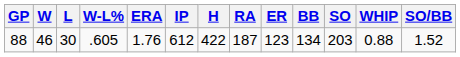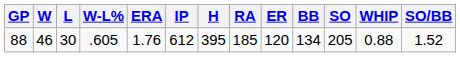 <table class="wikitable">
 <tr>
 <th><a href='#'>GP</a></th>
 <th><a href='#'>W</a></th>
 <th><a href='#'>L</a></th>
 <th><a href='#'>W-L%</a></th>
 <th><a href='#'>ERA</a></th>
 <th><a href='#'>IP</a></th>
 <th><a href='#'>H</a></th>
 <th><a href='#'>RA</a></th>
 <th><a href='#'>ER</a></th>
 <th><a href='#'>BB</a></th>
 <th><a href='#'>SO</a></th>
 <th><a href='#'>WHIP</a></th>
 <th><a href='#'>SO/BB</a></th>
 </tr>
 <tr align=center>
 <td>88</td>
 <td>46</td>
 <td>30</td>
 <td>.605</td>
 <td>1.76</td>
 <td>612</td>
-<td>422</td>
-<td>187</td>
-<td>123</td>
+<td>395</td>
+<td>185</td>
+<td>120</td>
 <td>134</td>
-<td>203</td>
+<td>205</td>
 <td>0.88</td>
 <td>1.52</td>
 </tr>
 </table>
